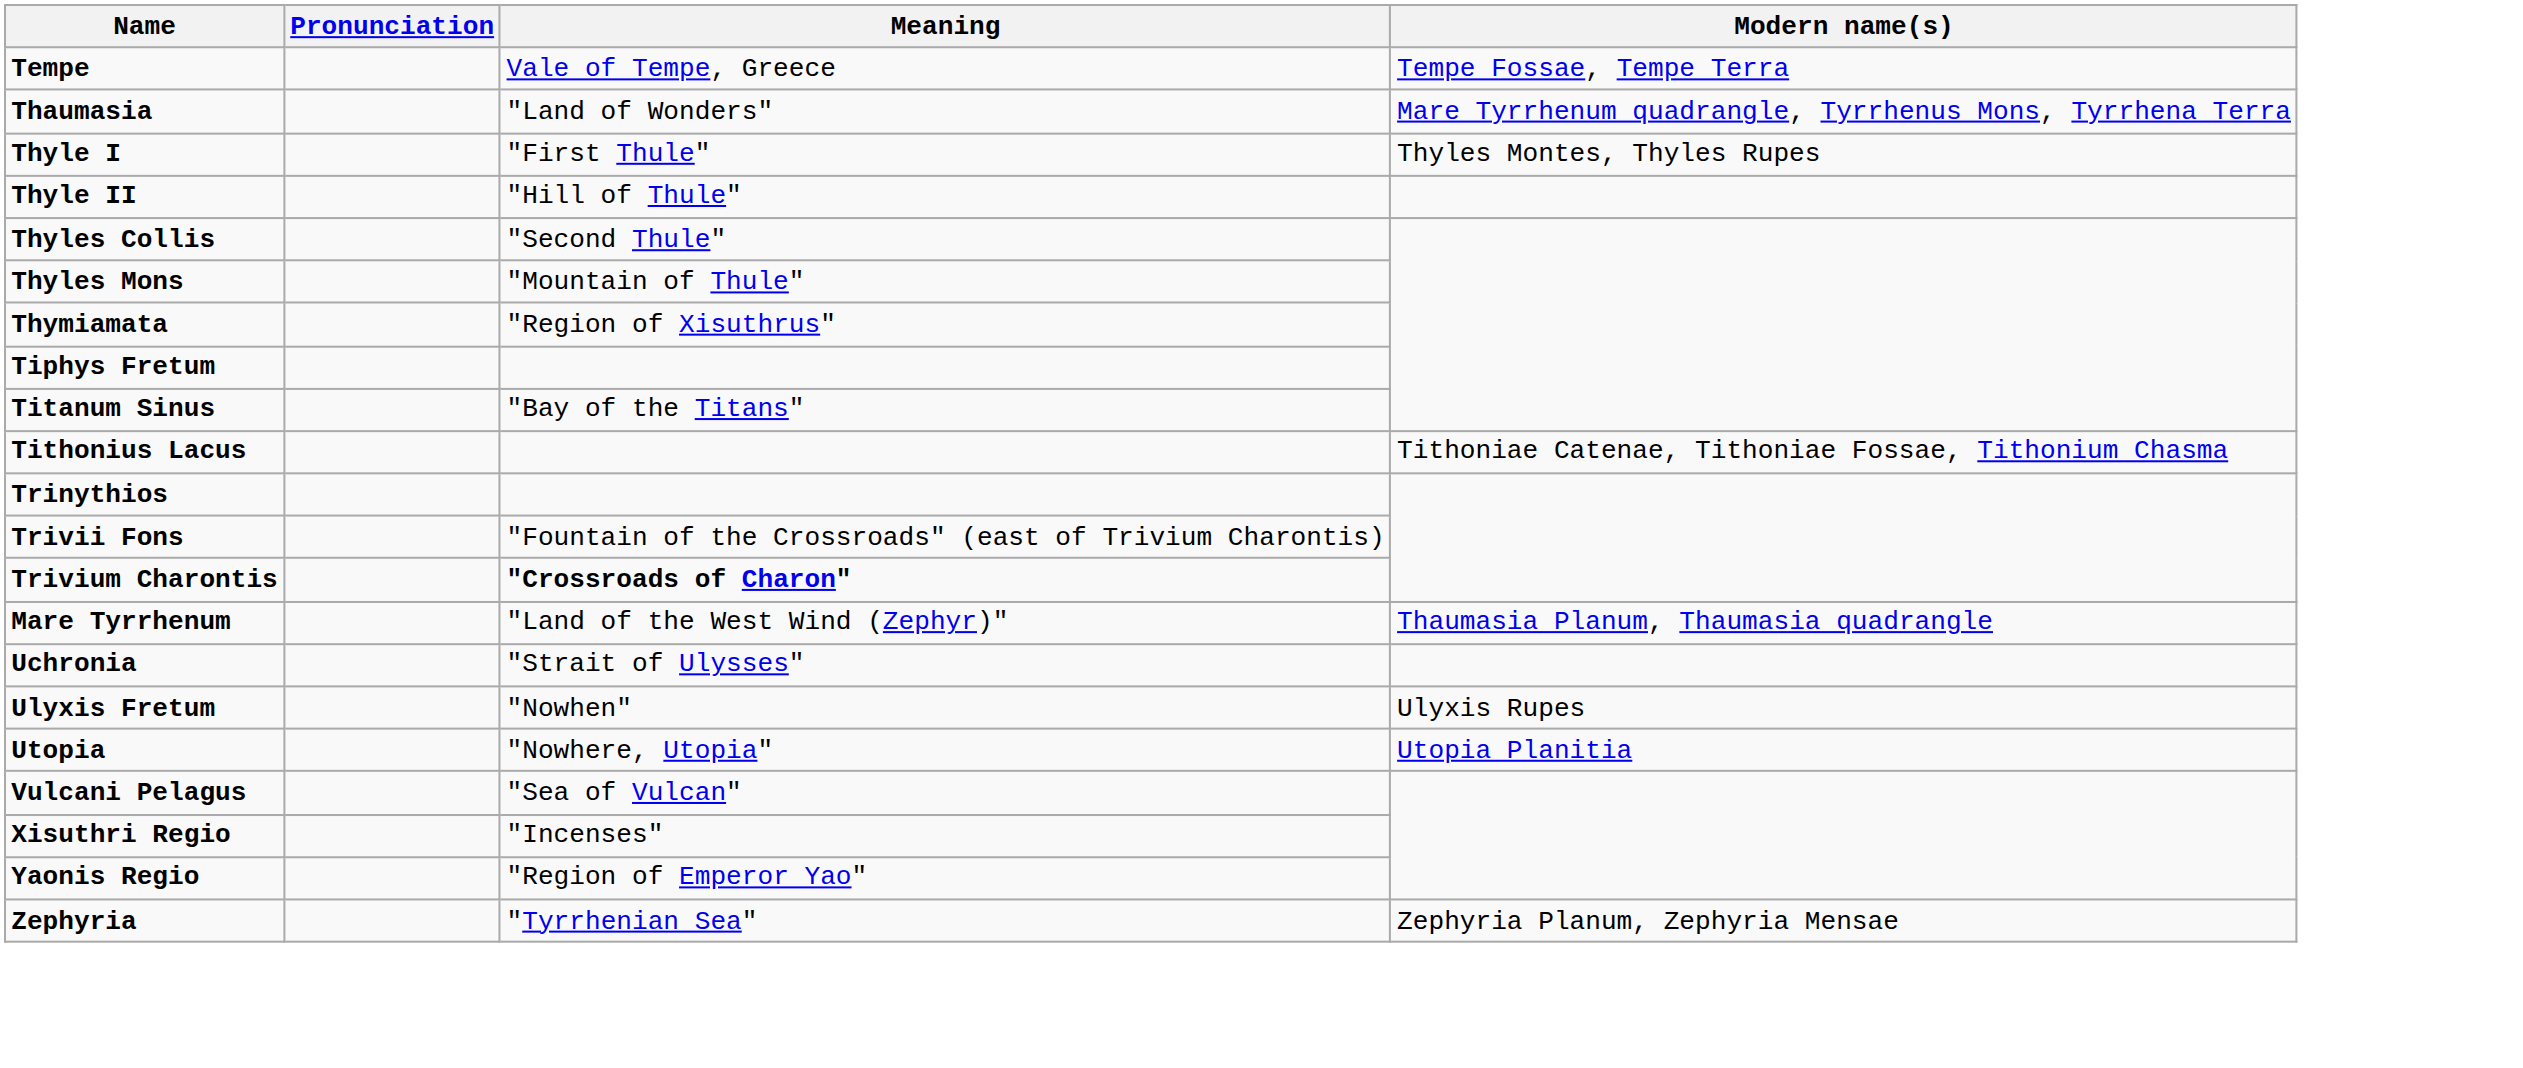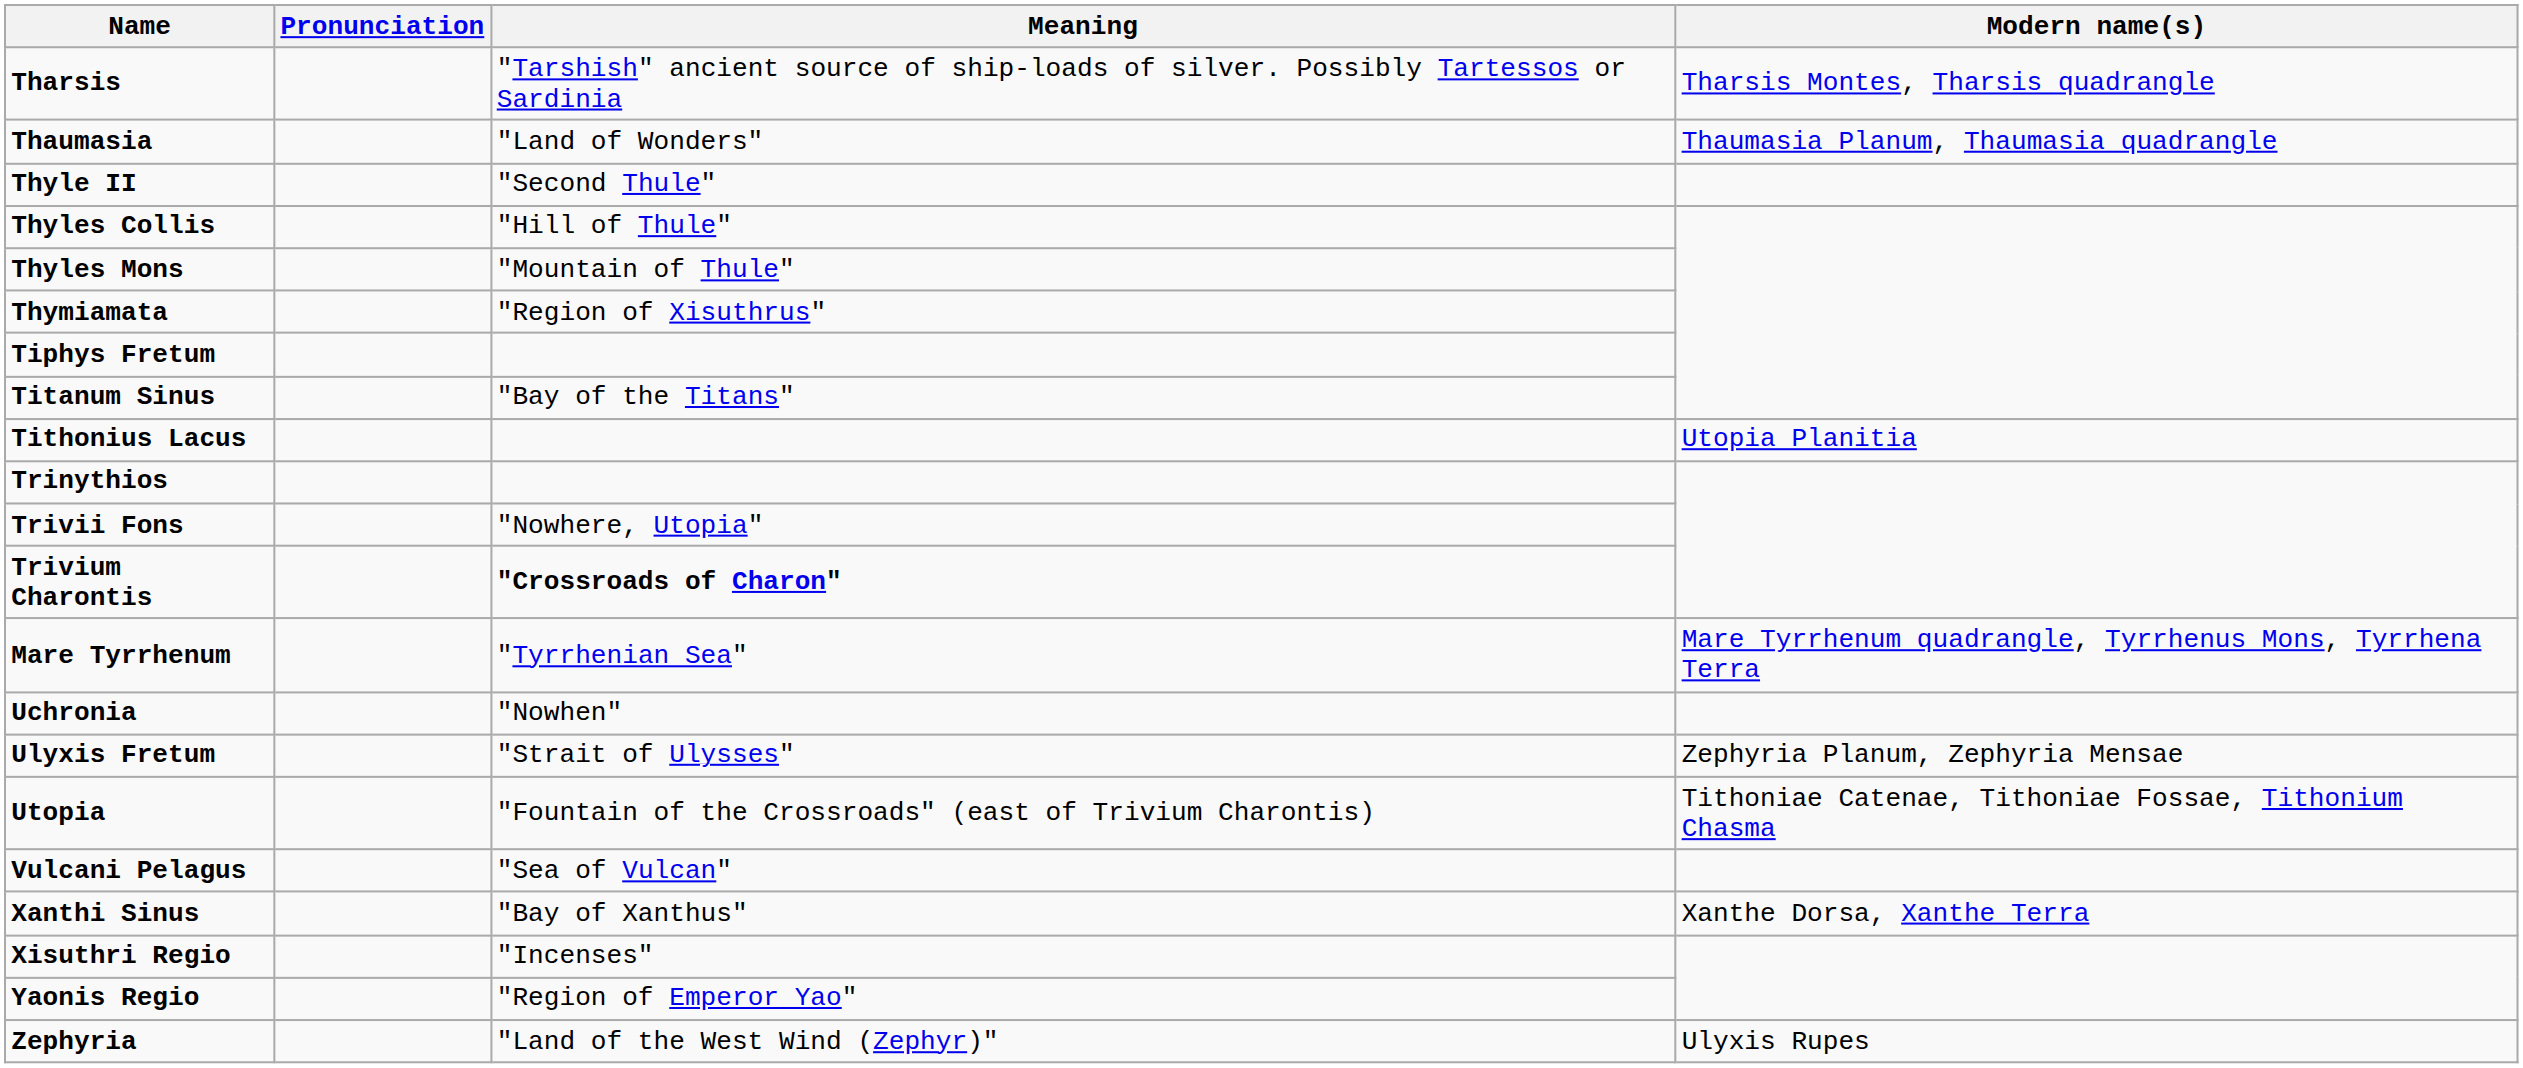 <table class="wikitable">
 <tr>
 <th>Name</th>
 <th><a href='#'>Pronunciation</a></th>
 <th>Meaning</th>
 <th>Modern name(s)</th>
 </tr>
 <tr>
-<td><strong>Tempe</strong></td>
+<td><strong>Tharsis</strong></td>
 <td></td>
-<td><a href='#'>Vale of Tempe</a>, Greece</td>
-<td><a href='#'>Tempe Fossae</a>, <a href='#'>Tempe Terra</a></td>
+<td>"<a href='#'>Tarshish</a>" ancient source of ship-loads of silver. Possibly <a href='#'>Tartessos</a> or <a href='#'>Sardinia</a></td>
+<td><a href='#'>Tharsis Montes</a>, <a href='#'>Tharsis quadrangle</a></td>
 </tr>
 <tr>
 <td><strong>Thaumasia</strong></td>
 <td></td>
 <td>"Land of Wonders"</td>
-<td><a href='#'>Mare Tyrrhenum quadrangle</a>, <a href='#'>Tyrrhenus Mons</a>, <a href='#'>Tyrrhena Terra</a></td>
-</tr>
-<tr>
-<td><strong>Thyle I</strong></td>
-<td></td>
-<td>"First <a href='#'>Thule</a>"</td>
-<td>Thyles Montes, Thyles Rupes</td>
+<td><a href='#'>Thaumasia Planum</a>, <a href='#'>Thaumasia quadrangle</a></td>
 </tr>
 <tr>
 <td><strong>Thyle II</strong></td>
 <td></td>
-<td>"Hill of <a href='#'>Thule</a>"</td>
+<td>"Second <a href='#'>Thule</a>"</td>
 <td></td>
 </tr>
 <tr>
 <td><strong>Thyles Collis</strong></td>
 <td></td>
-<td>"Second <a href='#'>Thule</a>"</td>
+<td>"Hill of <a href='#'>Thule</a>"</td>
 </tr>
 <tr>
 <td><strong>Thyles Mons</strong></td>
 <td></td>
 <td>"Mountain of <a href='#'>Thule</a>"</td>
 </tr>
 <tr>
 <td><strong>Thymiamata</strong></td>
 <td></td>
 <td>"Region of <a href='#'>Xisuthrus</a>"</td>
 </tr>
 <tr>
 <td><strong>Tiphys Fretum</strong></td>
 <td></td>
 <td></td>
 </tr>
 <tr>
 <td><strong>Titanum Sinus</strong></td>
 <td></td>
 <td>"Bay of the <a href='#'>Titans</a>"</td>
 </tr>
 <tr>
 <td><strong>Tithonius Lacus</strong></td>
 <td></td>
 <td></td>
-<td>Tithoniae Catenae, Tithoniae Fossae, <a href='#'>Tithonium Chasma</a></td>
+<td><a href='#'>Utopia Planitia</a></td>
 </tr>
 <tr>
 <td><strong>Trinythios</strong></td>
 <td></td>
 <td></td>
 </tr>
 <tr>
 <td><strong>Trivii Fons</strong></td>
 <td></td>
-<td>"Fountain of the Crossroads" (east of Trivium Charontis)</td>
+<td>"Nowhere, <a href='#'>Utopia</a>"</td>
 </tr>
 <tr>
 <td><strong>Trivium Charontis</strong></td>
 <td></td>
 <td><strong>"Crossroads of <a href='#'>Charon</a>"</strong></td>
 </tr>
 <tr>
 <td><strong>Mare Tyrrhenum</strong></td>
 <td></td>
-<td>"Land of the West Wind (<a href='#'>Zephyr</a>)"</td>
-<td><a href='#'>Thaumasia Planum</a>, <a href='#'>Thaumasia quadrangle</a></td>
+<td>"<a href='#'>Tyrrhenian Sea</a>"</td>
+<td><a href='#'>Mare Tyrrhenum quadrangle</a>, <a href='#'>Tyrrhenus Mons</a>, <a href='#'>Tyrrhena Terra</a></td>
 </tr>
 <tr>
 <td><strong>Uchronia</strong></td>
 <td></td>
-<td>"Strait of <a href='#'>Ulysses</a>"</td>
+<td>"Nowhen"</td>
 </tr>
 <tr>
 <td><strong>Ulyxis Fretum</strong></td>
 <td></td>
-<td>"Nowhen"</td>
-<td>Ulyxis Rupes</td>
+<td>"Strait of <a href='#'>Ulysses</a>"</td>
+<td>Zephyria Planum, Zephyria Mensae</td>
 </tr>
 <tr>
 <td><strong>Utopia</strong></td>
 <td></td>
-<td>"Nowhere, <a href='#'>Utopia</a>"</td>
-<td><a href='#'>Utopia Planitia</a></td>
+<td>"Fountain of the Crossroads" (east of Trivium Charontis)</td>
+<td>Tithoniae Catenae, Tithoniae Fossae, <a href='#'>Tithonium Chasma</a></td>
 </tr>
 <tr>
 <td><strong>Vulcani Pelagus</strong></td>
 <td></td>
 <td>"Sea of <a href='#'>Vulcan</a>"</td>
+</tr>
+<tr>
+<td><strong>Xanthi Sinus</strong></td>
+<td></td>
+<td>"Bay of Xanthus"</td>
+<td>Xanthe Dorsa, <a href='#'>Xanthe Terra</a></td>
 </tr>
 <tr>
 <td><strong>Xisuthri Regio</strong></td>
 <td></td>
 <td>"Incenses"</td>
 </tr>
 <tr>
 <td><strong>Yaonis Regio</strong></td>
 <td></td>
 <td>"Region of <a href='#'>Emperor Yao</a>"</td>
 </tr>
 <tr>
 <td><strong>Zephyria</strong></td>
 <td></td>
-<td>"<a href='#'>Tyrrhenian Sea</a>"</td>
-<td>Zephyria Planum, Zephyria Mensae</td>
+<td>"Land of the West Wind (<a href='#'>Zephyr</a>)"</td>
+<td>Ulyxis Rupes</td>
 </tr>
 </table>
